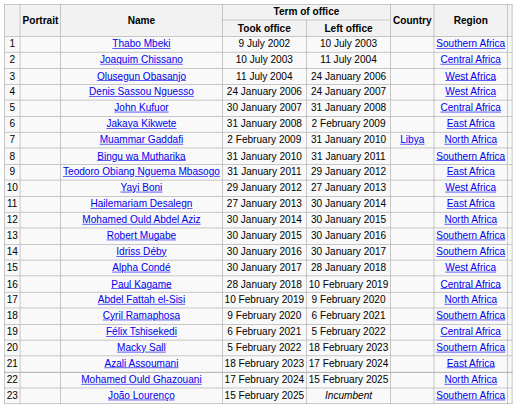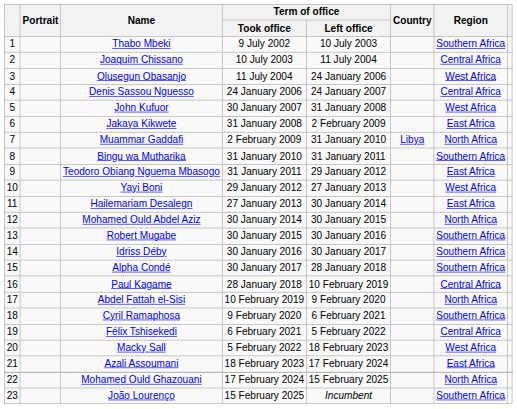 <table class="wikitable sortable" style="text-align:center;">
 <tr>
 <th rowspan=2></th>
 <th rowspan=2>Portrait</th>
 <th rowspan=2>Name</th>
 <th colspan=2>Term of office</th>
 <th rowspan=2>Country</th>
 <th rowspan=2>Region</th>
 <th rowspan=2></th>
 </tr>
 <tr>
 <th>Took office</th>
 <th>Left office</th>
 </tr>
 <tr>
 <td>1</td>
 <td></td>
 <td><a href='#'>Thabo Mbeki</a></td>
 <td>9 July 2002</td>
 <td>10 July 2003</td>
 <td></td>
 <td><a href='#'>Southern Africa</a></td>
 <td></td>
 </tr>
 <tr>
 <td>2</td>
 <td></td>
 <td><a href='#'>Joaquim Chissano</a></td>
 <td>10 July 2003</td>
 <td>11 July 2004</td>
 <td></td>
 <td><a href='#'>Central Africa</a></td>
 <td></td>
 </tr>
 <tr>
 <td>3</td>
 <td></td>
 <td><a href='#'>Olusegun Obasanjo</a></td>
 <td>11 July 2004</td>
 <td>24 January 2006</td>
 <td></td>
 <td><a href='#'>West Africa</a></td>
 <td></td>
 </tr>
 <tr>
 <td>4</td>
 <td></td>
 <td><a href='#'>Denis Sassou Nguesso</a></td>
 <td>24 January 2006</td>
 <td>24 January 2007</td>
 <td></td>
-<td><a href='#'>West Africa</a></td>
+<td><a href='#'>Central Africa</a></td>
 <td></td>
 </tr>
 <tr>
 <td>5</td>
 <td></td>
 <td><a href='#'>John Kufuor</a></td>
 <td>30 January 2007</td>
 <td>31 January 2008</td>
 <td></td>
-<td><a href='#'>Central Africa</a></td>
+<td><a href='#'>West Africa</a></td>
 <td></td>
 </tr>
 <tr>
 <td>6</td>
 <td></td>
 <td><a href='#'>Jakaya Kikwete</a></td>
 <td>31 January 2008</td>
 <td>2 February 2009</td>
 <td></td>
 <td><a href='#'>East Africa</a></td>
 <td></td>
 </tr>
 <tr>
 <td>7</td>
 <td></td>
 <td><a href='#'>Muammar Gaddafi</a></td>
 <td>2 February 2009</td>
 <td>31 January 2010</td>
 <td> <a href='#'>Libya</a></td>
 <td><a href='#'>North Africa</a></td>
 <td></td>
 </tr>
 <tr>
 <td>8</td>
 <td></td>
 <td><a href='#'>Bingu wa Mutharika</a></td>
 <td>31 January 2010</td>
 <td>31 January 2011</td>
 <td></td>
 <td><a href='#'>Southern Africa</a></td>
 <td></td>
 </tr>
 <tr>
 <td>9</td>
 <td></td>
 <td><a href='#'>Teodoro Obiang Nguema Mbasogo</a></td>
 <td>31 January 2011</td>
 <td>29 January 2012</td>
 <td></td>
 <td><a href='#'>East Africa</a></td>
 <td></td>
 </tr>
 <tr>
 <td>10</td>
 <td></td>
 <td><a href='#'>Yayi Boni</a></td>
 <td>29 January 2012</td>
 <td>27 January 2013</td>
 <td></td>
 <td><a href='#'>West Africa</a></td>
 <td></td>
 </tr>
 <tr>
 <td>11</td>
 <td></td>
 <td><a href='#'>Hailemariam Desalegn</a></td>
 <td>27 January 2013</td>
 <td>30 January 2014</td>
 <td></td>
 <td><a href='#'>East Africa</a></td>
 <td></td>
 </tr>
 <tr>
 <td>12</td>
 <td></td>
 <td><a href='#'>Mohamed Ould Abdel Aziz</a></td>
 <td>30 January 2014</td>
 <td>30 January 2015</td>
 <td></td>
 <td><a href='#'>North Africa</a></td>
 <td></td>
 </tr>
 <tr>
 <td>13</td>
 <td></td>
 <td><a href='#'>Robert Mugabe</a></td>
 <td>30 January 2015</td>
 <td>30 January 2016</td>
 <td></td>
 <td><a href='#'>Southern Africa</a></td>
 <td></td>
 </tr>
 <tr>
 <td>14</td>
 <td></td>
 <td><a href='#'>Idriss Déby</a></td>
 <td>30 January 2016</td>
 <td>30 January 2017</td>
 <td></td>
 <td><a href='#'>Southern Africa</a></td>
 <td></td>
 </tr>
 <tr>
 <td>15</td>
 <td></td>
 <td><a href='#'>Alpha Condé</a></td>
 <td>30 January 2017</td>
 <td>28 January 2018</td>
 <td></td>
-<td><a href='#'>West Africa</a></td>
+<td><a href='#'>Southern Africa</a></td>
 <td></td>
 </tr>
 <tr>
 <td>16</td>
 <td></td>
 <td><a href='#'>Paul Kagame</a></td>
 <td>28 January 2018</td>
 <td>10 February 2019</td>
 <td></td>
 <td><a href='#'>Central Africa</a></td>
 <td></td>
 </tr>
 <tr>
 <td>17</td>
 <td></td>
 <td><a href='#'>Abdel Fattah el-Sisi</a></td>
 <td>10 February 2019</td>
 <td>9 February 2020</td>
 <td></td>
 <td><a href='#'>North Africa</a></td>
 <td></td>
 </tr>
 <tr>
 <td>18</td>
 <td></td>
 <td><a href='#'>Cyril Ramaphosa</a></td>
 <td>9 February 2020</td>
 <td>6 February 2021</td>
 <td></td>
 <td><a href='#'>Southern Africa</a></td>
 <td></td>
 </tr>
 <tr>
 <td>19</td>
 <td></td>
 <td><a href='#'>Félix Tshisekedi</a></td>
 <td>6 February 2021</td>
 <td>5 February 2022</td>
 <td></td>
 <td><a href='#'>Central Africa</a></td>
 <td></td>
 </tr>
 <tr>
 <td>20</td>
 <td></td>
 <td><a href='#'>Macky Sall</a></td>
 <td>5 February 2022</td>
 <td>18 February 2023</td>
 <td></td>
-<td><a href='#'>Southern Africa</a></td>
+<td><a href='#'>West Africa</a></td>
 <td></td>
 </tr>
 <tr>
 <td>21</td>
 <td></td>
 <td><a href='#'>Azali Assoumani</a></td>
 <td>18 February 2023</td>
 <td>17 February 2024</td>
 <td></td>
 <td><a href='#'>East Africa</a></td>
 <td></td>
 </tr>
 <tr>
 </tr>
 <tr>
 <td>22</td>
 <td></td>
 <td><a href='#'>Mohamed Ould Ghazouani</a></td>
 <td>17 February 2024</td>
 <td>15 February 2025</td>
 <td></td>
 <td><a href='#'>North Africa</a></td>
 <td></td>
 </tr>
 <tr>
 <td>23</td>
 <td></td>
 <td><a href='#'>João Lourenço</a></td>
 <td>15 February 2025</td>
 <td><em>Incumbent</em></td>
 <td></td>
 <td><a href='#'>Southern Africa</a></td>
 <td></td>
 </tr>
 </table>
